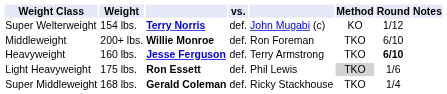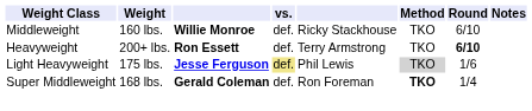 <table class="toccolours" style="font-size: 85%;">
 <tr>
 <th style="background:#e6e8fa; color:#000; text-align:center;">Weight Class</th>
 <th style="background:#e6e8fa; color:#000; text-align:center;">Weight</th>
 <th style="background:#e6e8fa; color:#000; text-align:center;"></th>
 <th style="background:#e6e8fa; color:#000; text-align:center;">vs.</th>
 <th style="background:#e6e8fa; color:#000; text-align:center;"></th>
 <th style="background:#e6e8fa; color:#000; text-align:center;">Method</th>
 <th style="background:#e6e8fa; color:#000; text-align:center;">Round</th>
 <th style="background:#e6e8fa; color:#000; text-align:center;">Notes</th>
 </tr>
 <tr>
-<td>Super Welterweight</td>
-<td>154 lbs.</td>
-<td><strong><a href='#'>Terry Norris</a></strong></td>
-<td>def.</td>
-<td><a href='#'>John Mugabi</a> (c)</td>
-<td align=center>KO</td>
-<td align=center>1/12</td>
-<td></td>
-</tr>
-<tr>
 <td>Middleweight</td>
-<td>200+ lbs.</td>
+<td>160 lbs.</td>
 <td><strong>Willie Monroe</strong></td>
 <td>def.</td>
-<td>Ron Foreman</td>
+<td>Ricky Stackhouse</td>
 <td align=center>TKO</td>
 <td align=center>6/10</td>
 </tr>
 <tr>
 <td>Heavyweight</td>
-<td>160 lbs.</td>
-<td><strong><a href='#'>Jesse Ferguson</a></strong></td>
+<td>200+ lbs.</td>
+<td><strong>Ron Essett</strong></td>
 <td>def.</td>
 <td>Terry Armstrong</td>
 <td align=center>TKO</td>
 <td align=center><strong>6/10</strong></td>
 </tr>
 <tr>
 <td>Light Heavyweight</td>
 <td>175 lbs.</td>
-<td><strong>Ron Essett</strong></td>
-<td>def.</td>
+<td><strong><a href='#'>Jesse Ferguson</a></strong></td>
+<td style="background: khaki;">def.</td>
 <td>Phil Lewis</td>
 <td align=center style="background: lightgrey;">TKO</td>
 <td align=center>1/6</td>
 </tr>
 <tr>
 <td>Super Middleweight</td>
 <td>168 lbs.</td>
 <td><strong>Gerald Coleman</strong></td>
 <td>def.</td>
-<td>Ricky Stackhouse</td>
-<td align=center>TKO</td>
+<td>Ron Foreman</td>
+<td align=center><strong>TKO</strong></td>
 <td align=center>1/4</td>
 </tr>
 </table>
